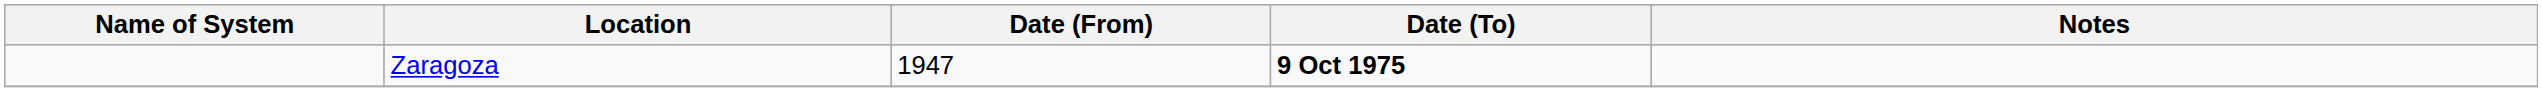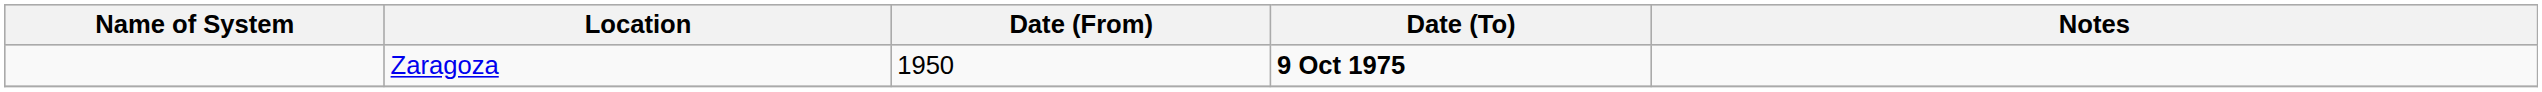 <table class="wikitable" width=100%>
 <tr>
 <th width=15%>Name of System</th>
 <th width=20%>Location</th>
 <th width=15%>Date (From)</th>
 <th width=15%>Date (To)</th>
 <th width=35%>Notes</th>
 </tr>
 <tr>
 <td> </td>
 <td><a href='#'>Zaragoza</a></td>
-<td>1947</td>
+<td>1950</td>
 <td><strong>9 Oct 1975</strong></td>
 <td> </td>
 </tr>
 <tr>
 </tr>
 </table>
